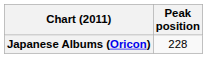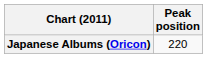 <table class="wikitable plainrowheaders" style="text-align:center">
 <tr>
 <th scope="col">Chart (2011)</th>
 <th scope="col">Peak<br> position</th>
 </tr>
 <tr>
 <th scope="row">Japanese Albums (<a href='#'>Oricon</a>)</th>
-<td>228</td>
+<td>220</td>
 </tr>
 </table>
